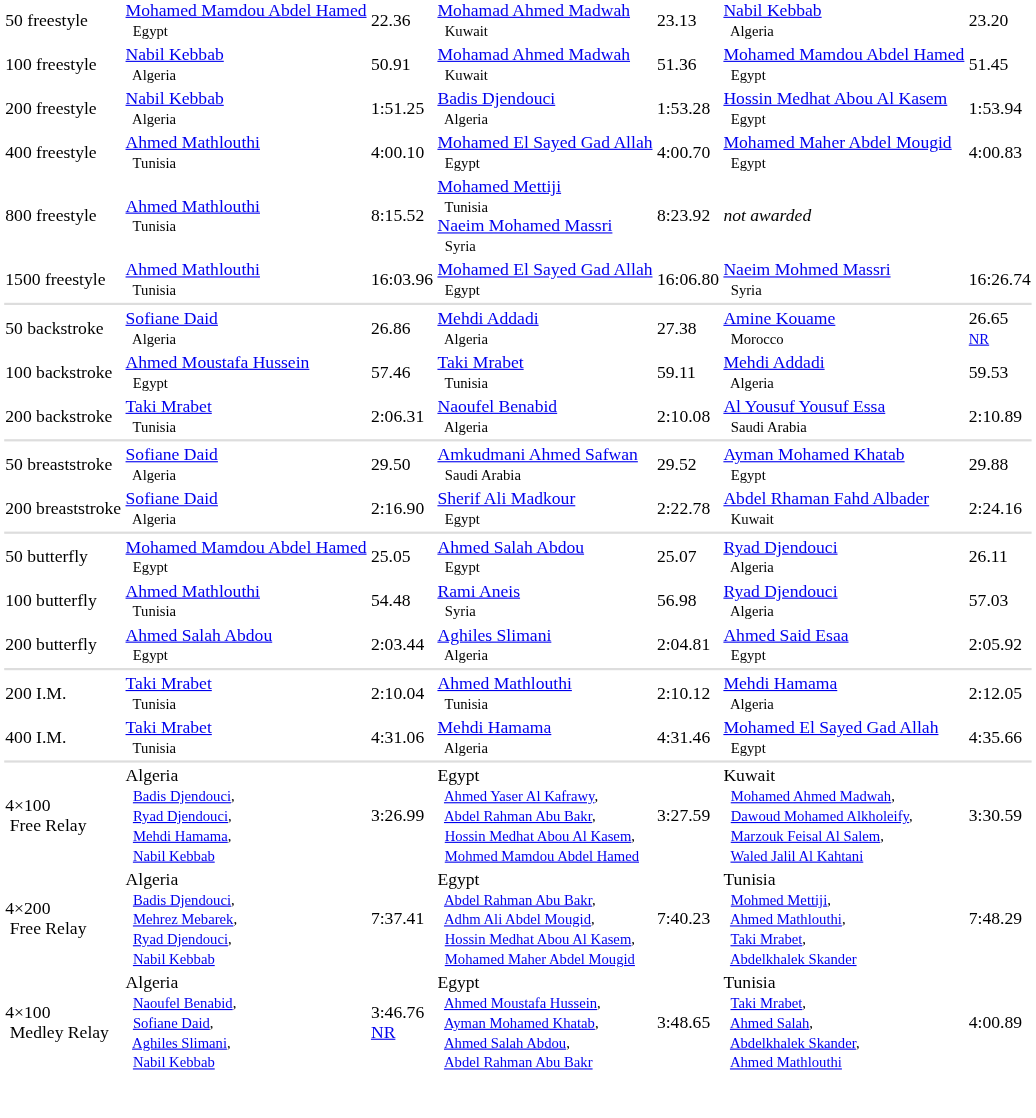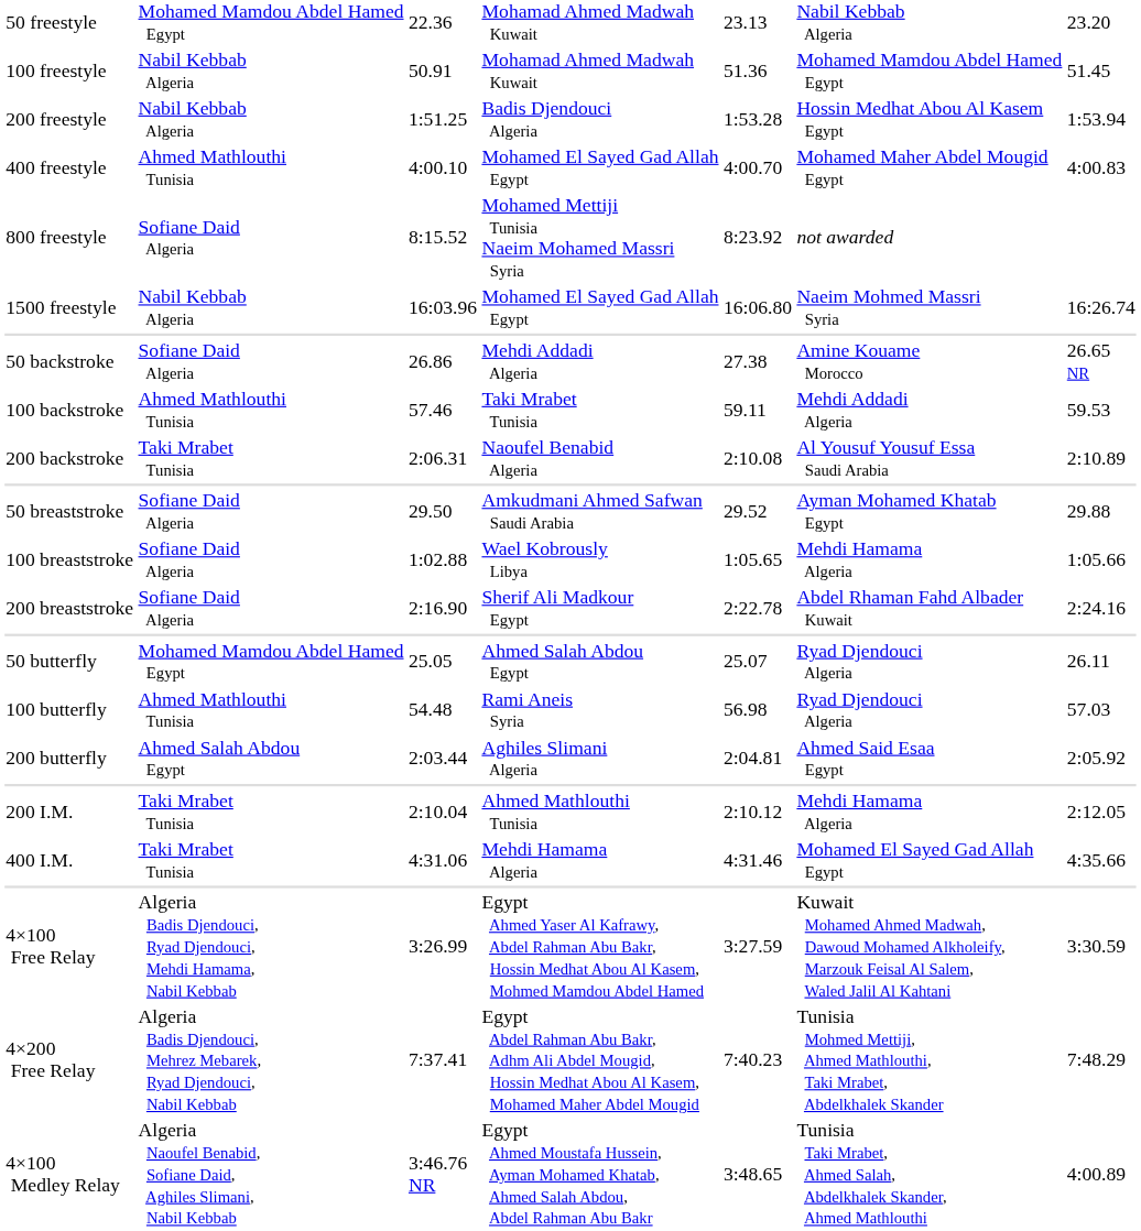 <table>
 <tr>
 <td>50 freestyle</td>
 <td><a href='#'>Mohamed Mamdou Abdel Hamed</a> <small><br>   Egypt </small></td>
 <td>22.36</td>
 <td><a href='#'>Mohamad Ahmed Madwah</a> <small><br>   Kuwait </small></td>
 <td>23.13</td>
 <td><a href='#'>Nabil Kebbab</a> <small><br>   Algeria </small></td>
 <td>23.20</td>
 </tr>
 <tr>
 <td>100 freestyle</td>
 <td><a href='#'>Nabil Kebbab</a> <small><br>   Algeria </small></td>
 <td>50.91</td>
 <td><a href='#'>Mohamad Ahmed Madwah</a> <small><br>   Kuwait </small></td>
 <td>51.36</td>
 <td><a href='#'>Mohamed Mamdou Abdel Hamed</a> <small><br>   Egypt </small></td>
 <td>51.45</td>
 </tr>
 <tr>
 <td>200 freestyle</td>
 <td><a href='#'>Nabil Kebbab</a> <small><br>   Algeria </small></td>
 <td>1:51.25</td>
 <td><a href='#'>Badis Djendouci</a> <small><br>   Algeria </small></td>
 <td>1:53.28</td>
 <td><a href='#'>Hossin Medhat Abou Al Kasem</a> <small><br>   Egypt </small></td>
 <td>1:53.94</td>
 </tr>
 <tr>
 <td>400 freestyle</td>
 <td><a href='#'>Ahmed Mathlouthi</a> <small><br>   Tunisia </small></td>
 <td>4:00.10</td>
 <td><a href='#'>Mohamed El Sayed Gad Allah</a> <small><br>   Egypt </small></td>
 <td>4:00.70</td>
 <td><a href='#'>Mohamed Maher Abdel Mougid</a> <small><br>   Egypt </small></td>
 <td>4:00.83</td>
 </tr>
 <tr>
 <td>800 freestyle</td>
-<td><a href='#'>Ahmed Mathlouthi</a> <small><br>   Tunisia </small></td>
+<td><a href='#'>Sofiane Daid</a> <small><br>   Algeria </small></td>
 <td>8:15.52</td>
 <td><a href='#'>Mohamed Mettiji</a> <small><br>   Tunisia </small> <br> <a href='#'>Naeim Mohamed Massri</a> <small><br>   Syria </small></td>
 <td>8:23.92</td>
 <td><em>not awarded</em></td>
 <td></td>
 </tr>
 <tr>
 <td>1500 freestyle</td>
-<td><a href='#'>Ahmed Mathlouthi</a> <small><br>   Tunisia </small></td>
+<td><a href='#'>Nabil Kebbab</a> <small><br>   Algeria </small></td>
 <td>16:03.96</td>
 <td><a href='#'>Mohamed El Sayed Gad Allah</a> <small><br>   Egypt </small></td>
 <td>16:06.80</td>
 <td><a href='#'>Naeim Mohmed Massri</a> <small><br>   Syria </small></td>
 <td>16:26.74</td>
 </tr>
 <tr bgcolor=#DDDDDD>
 <td colspan=7></td>
 </tr>
 <tr>
 <td>50 backstroke</td>
 <td><a href='#'>Sofiane Daid</a> <small><br>   Algeria </small></td>
 <td>26.86</td>
 <td><a href='#'>Mehdi Addadi</a> <small><br>   Algeria </small></td>
 <td>27.38</td>
 <td><a href='#'>Amine Kouame</a> <small><br>   Morocco </small></td>
 <td>26.65 <small><br><a href='#'>NR</a></small></td>
 </tr>
 <tr>
 <td>100 backstroke</td>
-<td><a href='#'>Ahmed Moustafa Hussein</a> <small><br>   Egypt </small></td>
+<td><a href='#'>Ahmed Mathlouthi</a> <small><br>   Tunisia </small></td>
 <td>57.46</td>
 <td><a href='#'>Taki Mrabet</a> <small><br>   Tunisia </small></td>
 <td>59.11</td>
 <td><a href='#'>Mehdi Addadi</a> <small><br>   Algeria </small></td>
 <td>59.53</td>
 </tr>
 <tr>
 <td>200 backstroke</td>
 <td><a href='#'>Taki Mrabet</a> <small><br>   Tunisia </small></td>
 <td>2:06.31</td>
 <td><a href='#'>Naoufel Benabid</a> <small><br>   Algeria </small></td>
 <td>2:10.08</td>
 <td><a href='#'>Al Yousuf Yousuf Essa</a> <small><br>   Saudi Arabia </small></td>
 <td>2:10.89</td>
 </tr>
 <tr bgcolor=#DDDDDD>
 <td colspan=7></td>
 </tr>
 <tr>
 <td>50 breaststroke</td>
 <td><a href='#'>Sofiane Daid</a> <small><br>   Algeria </small></td>
 <td>29.50</td>
 <td><a href='#'>Amkudmani Ahmed Safwan</a> <small><br>   Saudi Arabia </small></td>
 <td>29.52</td>
 <td><a href='#'>Ayman Mohamed Khatab</a> <small><br>   Egypt </small></td>
 <td>29.88</td>
+</tr>
+<tr>
+<td>100 breaststroke</td>
+<td><a href='#'>Sofiane Daid</a> <small><br>   Algeria </small></td>
+<td>1:02.88</td>
+<td><a href='#'>Wael Kobrously</a> <small><br>   Libya </small></td>
+<td>1:05.65</td>
+<td><a href='#'>Mehdi Hamama</a> <small><br>   Algeria </small></td>
+<td>1:05.66</td>
 </tr>
 <tr>
 <td>200 breaststroke</td>
 <td><a href='#'>Sofiane Daid</a> <small><br>   Algeria </small></td>
 <td>2:16.90</td>
 <td><a href='#'>Sherif Ali Madkour</a> <small><br>   Egypt </small></td>
 <td>2:22.78</td>
 <td><a href='#'>Abdel Rhaman Fahd Albader</a> <small><br>   Kuwait </small></td>
 <td>2:24.16</td>
 </tr>
 <tr bgcolor=#DDDDDD>
 <td colspan=7></td>
 </tr>
 <tr>
 <td>50 butterfly</td>
 <td><a href='#'>Mohamed Mamdou Abdel Hamed</a> <small><br>   Egypt </small></td>
 <td>25.05</td>
 <td><a href='#'>Ahmed Salah Abdou</a> <small><br>   Egypt </small></td>
 <td>25.07</td>
 <td><a href='#'>Ryad Djendouci</a> <small><br>   Algeria </small></td>
 <td>26.11</td>
 </tr>
 <tr>
 <td>100 butterfly</td>
 <td><a href='#'>Ahmed Mathlouthi</a> <small><br>   Tunisia </small></td>
 <td>54.48</td>
 <td><a href='#'>Rami Aneis</a> <small><br>   Syria </small></td>
 <td>56.98</td>
 <td><a href='#'>Ryad Djendouci</a> <small><br>   Algeria </small></td>
 <td>57.03</td>
 </tr>
 <tr>
 <td>200 butterfly</td>
 <td><a href='#'>Ahmed Salah Abdou</a> <small><br>   Egypt </small></td>
 <td>2:03.44</td>
 <td><a href='#'>Aghiles Slimani</a> <small><br>   Algeria </small></td>
 <td>2:04.81</td>
 <td><a href='#'>Ahmed Said Esaa</a> <small><br>   Egypt </small></td>
 <td>2:05.92</td>
 </tr>
 <tr bgcolor=#DDDDDD>
 <td colspan=7></td>
 </tr>
 <tr>
 <td>200 I.M.</td>
 <td><a href='#'>Taki Mrabet</a> <small><br>   Tunisia </small></td>
 <td>2:10.04</td>
 <td><a href='#'>Ahmed Mathlouthi</a> <small><br>   Tunisia </small></td>
 <td>2:10.12</td>
 <td><a href='#'>Mehdi Hamama</a> <small><br>   Algeria </small></td>
 <td>2:12.05</td>
 </tr>
 <tr>
 <td>400 I.M.</td>
 <td><a href='#'>Taki Mrabet</a> <small><br>   Tunisia </small></td>
 <td>4:31.06</td>
 <td><a href='#'>Mehdi Hamama</a> <small><br>   Algeria </small></td>
 <td>4:31.46</td>
 <td><a href='#'>Mohamed El Sayed Gad Allah</a> <small><br>   Egypt </small></td>
 <td>4:35.66</td>
 </tr>
 <tr bgcolor=#DDDDDD>
 <td colspan=7></td>
 </tr>
 <tr>
 <td>4×100 <br> Free Relay</td>
 <td> Algeria <small><br>  <a href='#'>Badis Djendouci</a>, <br>  <a href='#'>Ryad Djendouci</a>, <br>  <a href='#'>Mehdi Hamama</a>, <br>  <a href='#'>Nabil Kebbab</a> </small></td>
 <td>3:26.99</td>
 <td> Egypt <small><br>  <a href='#'>Ahmed Yaser Al Kafrawy</a>, <br>  <a href='#'>Abdel Rahman Abu Bakr</a>, <br>  <a href='#'>Hossin Medhat Abou Al Kasem</a>, <br>  <a href='#'>Mohmed Mamdou Abdel Hamed</a> </small></td>
 <td>3:27.59</td>
 <td> Kuwait <small><br>  <a href='#'>Mohamed Ahmed Madwah</a>, <br>  <a href='#'>Dawoud Mohamed Alkholeify</a>, <br>  <a href='#'>Marzouk Feisal Al Salem</a>, <br>  <a href='#'>Waled Jalil Al Kahtani</a> </small></td>
 <td>3:30.59</td>
 </tr>
 <tr>
 <td>4×200 <br> Free Relay</td>
 <td> Algeria <small><br>  <a href='#'>Badis Djendouci</a>, <br>  <a href='#'>Mehrez Mebarek</a>, <br>  <a href='#'>Ryad Djendouci</a>, <br>  <a href='#'>Nabil Kebbab</a> </small></td>
 <td>7:37.41</td>
 <td> Egypt <small><br>  <a href='#'>Abdel Rahman Abu Bakr</a>, <br>  <a href='#'>Adhm Ali Abdel Mougid</a>, <br>  <a href='#'>Hossin Medhat Abou Al Kasem</a>, <br>  <a href='#'>Mohamed Maher Abdel Mougid</a> </small></td>
 <td>7:40.23</td>
 <td> Tunisia <small><br>  <a href='#'>Mohmed Mettiji</a>, <br>  <a href='#'>Ahmed Mathlouthi</a>, <br>  <a href='#'>Taki Mrabet</a>, <br>  <a href='#'>Abdelkhalek Skander</a> </small></td>
 <td>7:48.29</td>
 </tr>
 <tr>
 <td>4×100 <br> Medley Relay</td>
 <td> Algeria <small><br>  <a href='#'>Naoufel Benabid</a>, <br>  <a href='#'>Sofiane Daid</a>, <br>  <a href='#'>Aghiles Slimani</a>, <br>  <a href='#'>Nabil Kebbab</a> </small></td>
 <td>3:46.76 <br> <a href='#'>NR</a></td>
 <td> Egypt <small><br>  <a href='#'>Ahmed Moustafa Hussein</a>, <br>  <a href='#'>Ayman Mohamed Khatab</a>, <br>  <a href='#'>Ahmed Salah Abdou</a>, <br>  <a href='#'>Abdel Rahman Abu Bakr</a> </small></td>
 <td>3:48.65</td>
 <td> Tunisia <small><br>  <a href='#'>Taki Mrabet</a>, <br>  <a href='#'>Ahmed Salah</a>, <br>  <a href='#'>Abdelkhalek Skander</a>, <br>  <a href='#'>Ahmed Mathlouthi</a> </small></td>
 <td>4:00.89</td>
 </tr>
 </table>
